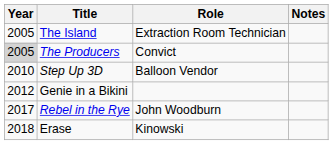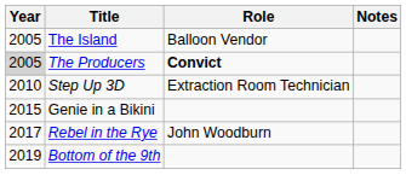 <table class="wikitable sortable">
 <tr>
 <th>Year</th>
 <th>Title</th>
 <th>Role</th>
 <th>Notes</th>
 </tr>
 <tr>
 <td>2005</td>
 <td><a href='#'>The Island</a></td>
-<td>Extraction Room Technician</td>
+<td>Balloon Vendor</td>
 <td></td>
 </tr>
 <tr>
 <td style="background: lightgrey;">2005</td>
 <td><em><a href='#'>The Producers</a></em></td>
-<td>Convict</td>
+<td><strong>Convict</strong></td>
 <td></td>
 </tr>
 <tr>
 <td>2010</td>
 <td><em>Step Up 3D</em></td>
-<td>Balloon Vendor</td>
+<td>Extraction Room Technician</td>
 <td></td>
 </tr>
 <tr>
-<td>2012</td>
+<td>2015</td>
 <td>Genie in a Bikini</td>
 <td></td>
 <td></td>
 </tr>
 <tr>
 <td>2017</td>
 <td><em><a href='#'>Rebel in the Rye</a></em></td>
 <td>John Woodburn</td>
 <td></td>
 </tr>
 <tr>
-<td>2018</td>
-<td>Erase</td>
-<td>Kinowski</td>
+<td>2019</td>
+<td><em><a href='#'>Bottom of the 9th</a></em></td>
+<td></td>
 <td></td>
 </tr>
 </table>
